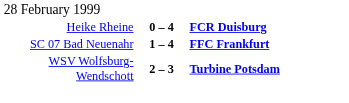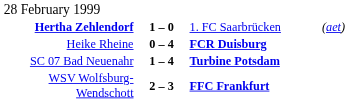 <table style="width:100%;" cellspacing="1">
 <tr>
 <th width=25%></th>
 <th width=10%></th>
 <th width=25%></th>
 <th></th>
 </tr>
 <tr>
 <td>28 February 1999</td>
 </tr>
 <tr style=font-size:90%>
+<td align=right><strong><a href='#'>Hertha Zehlendorf</a></strong></td>
+<td align=center><strong>1 – 0</strong></td>
+<td><a href='#'>1. FC Saarbrücken</a></td>
+<td><em>(<a href='#'>aet</a>)</em></td>
+</tr>
+<tr style=font-size:90%>
 <td align=right><a href='#'>Heike Rheine</a></td>
 <td align=center><strong>0 – 4</strong></td>
 <td><strong><a href='#'>FCR Duisburg</a></strong></td>
 </tr>
 <tr style=font-size:90%>
 <td align=right><a href='#'>SC 07 Bad Neuenahr</a></td>
 <td align=center><strong>1 – 4</strong></td>
-<td><strong><a href='#'>FFC Frankfurt</a></strong></td>
+<td><strong><a href='#'>Turbine Potsdam</a></strong></td>
 </tr>
 <tr style=font-size:90%>
 <td align=right><a href='#'>WSV Wolfsburg-Wendschott</a></td>
 <td align=center><strong>2 – 3</strong></td>
-<td><strong><a href='#'>Turbine Potsdam</a></strong></td>
+<td><strong><a href='#'>FFC Frankfurt</a></strong></td>
 </tr>
 </table>
